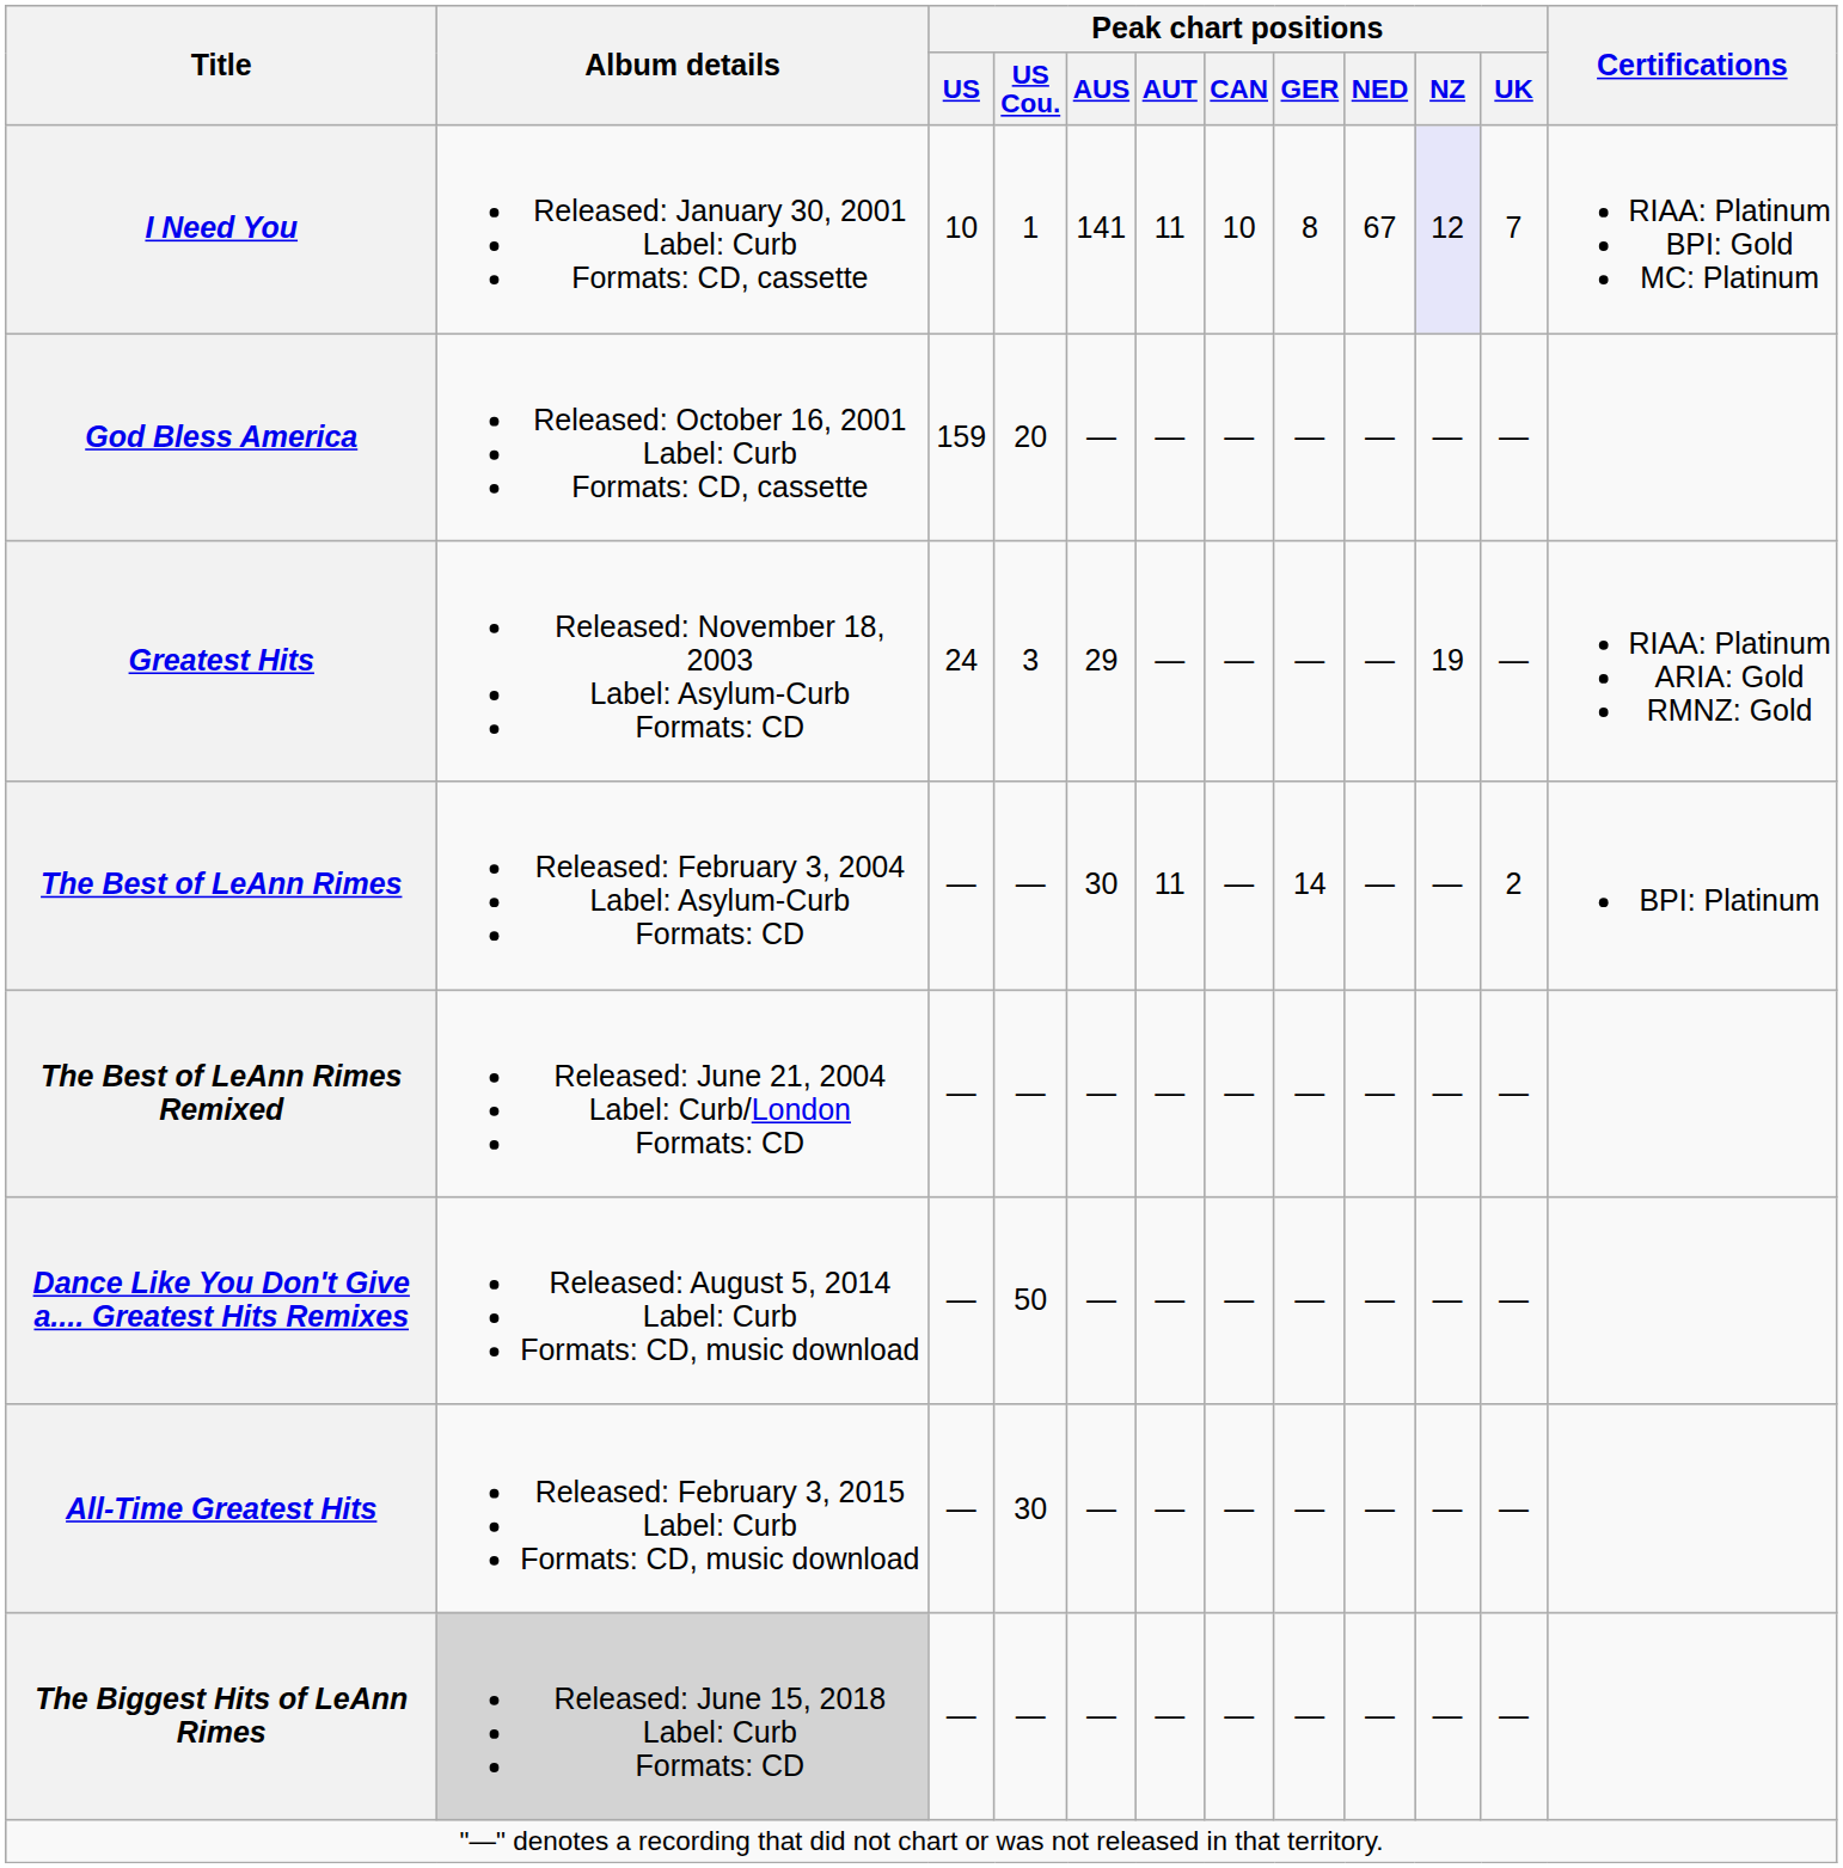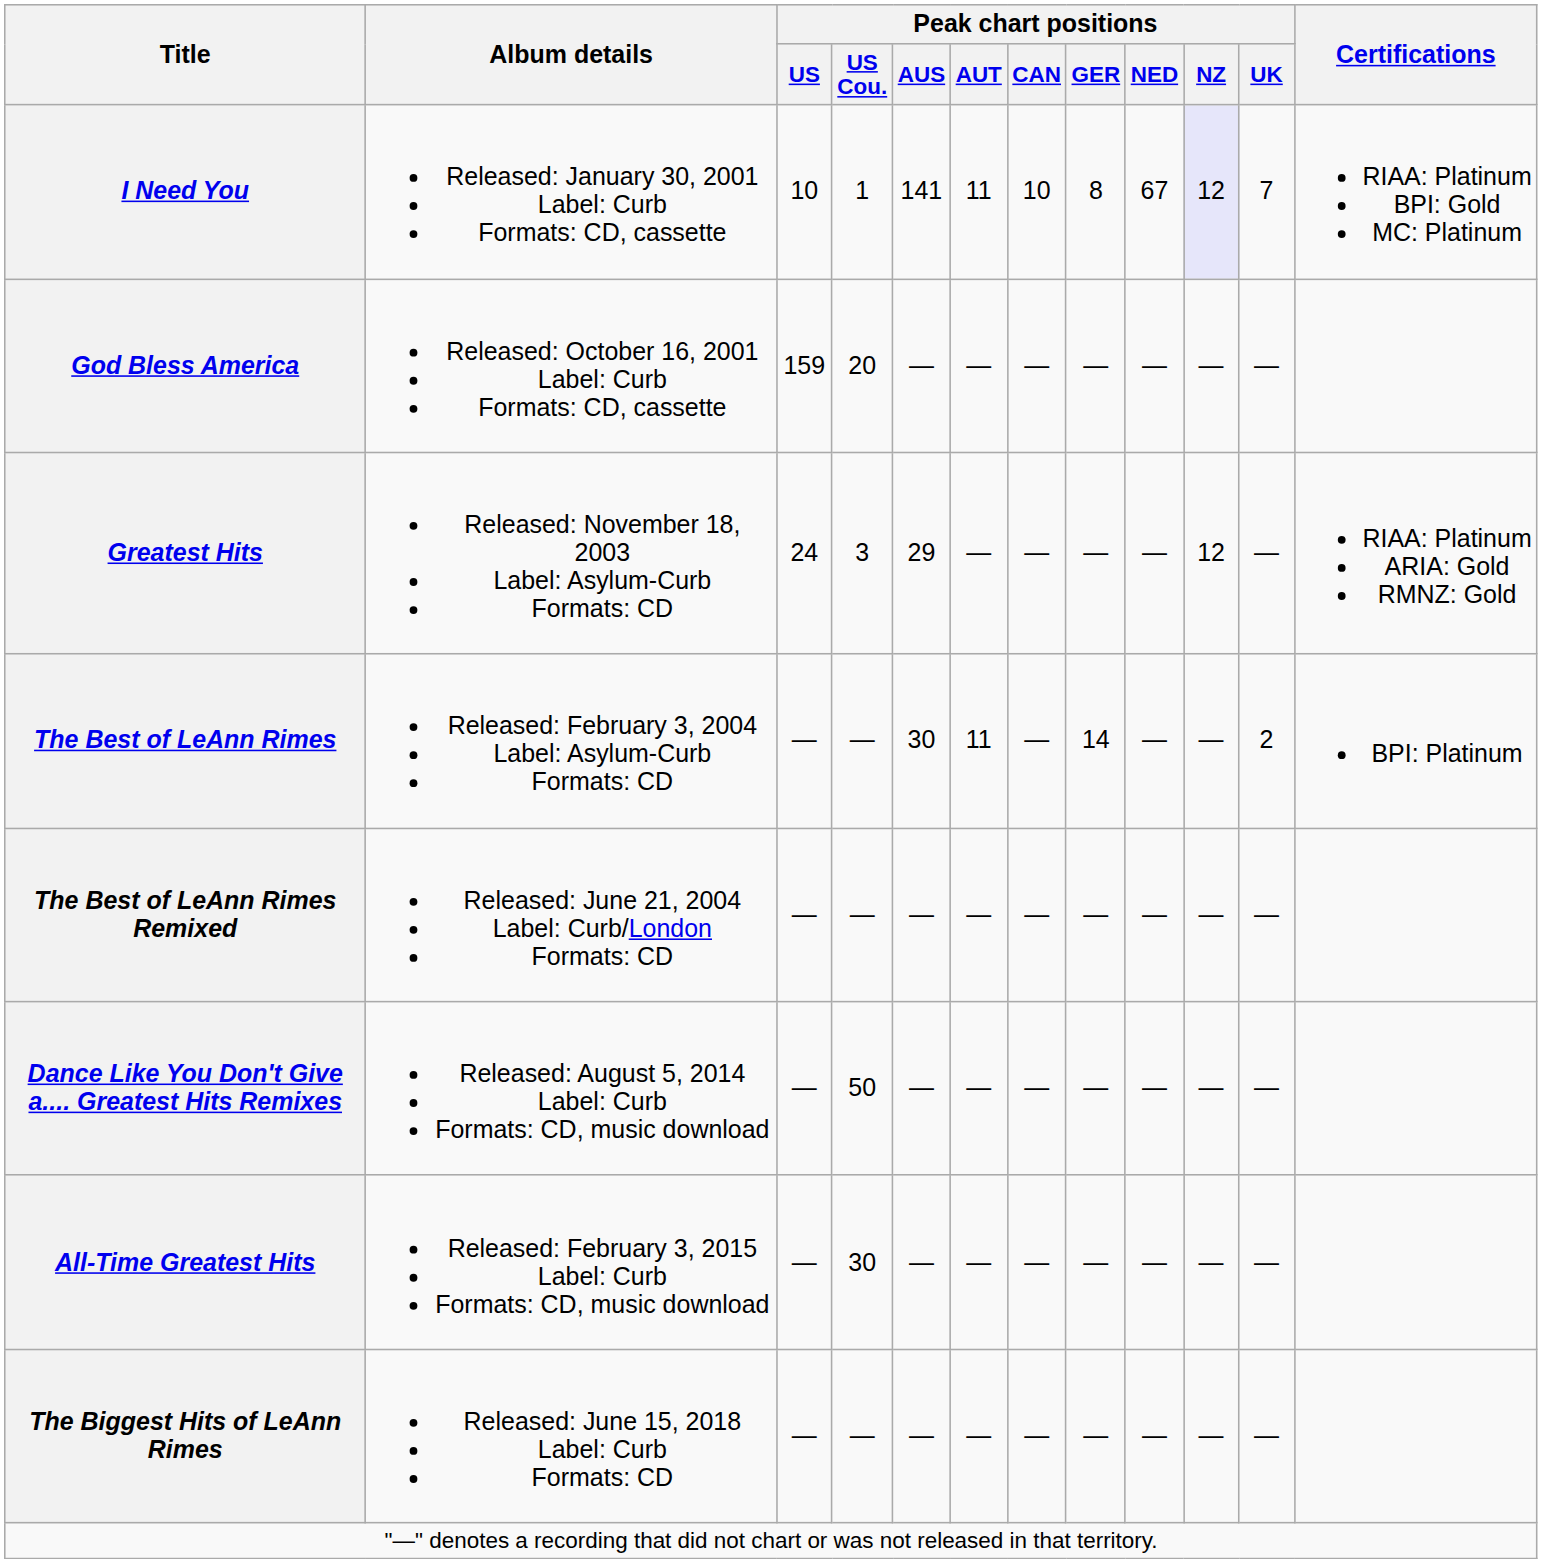 <table class="wikitable plainrowheaders" style="text-align:center;">
 <tr>
 <th scope="col" rowspan="2" style="width:14em;">Title</th>
 <th scope="col" rowspan="2" style="width:16em;">Album details</th>
 <th scope="col" colspan="9">Peak chart positions</th>
 <th scope="col" rowspan="2"><a href='#'>Certifications</a></th>
 </tr>
 <tr>
 <th scope="col" style="width:2em;font-size:90%;"><a href='#'>US</a><br></th>
 <th scope="col" style="width:2em;font-size:90%;"><a href='#'>US<br>Cou.</a><br></th>
 <th scope="col" style="width:2em;font-size:90%;"><a href='#'>AUS</a><br></th>
 <th scope="col" style="width:2em;font-size:90%;"><a href='#'>AUT</a><br></th>
 <th scope="col" style="width:2em;font-size:90%;"><a href='#'>CAN</a><br></th>
 <th scope="col" style="width:2em;font-size:90%;"><a href='#'>GER</a><br></th>
 <th scope="col" style="width:2em;font-size:90%;"><a href='#'>NED</a><br></th>
 <th scope="col" style="width:2em;font-size:90%;"><a href='#'>NZ</a><br></th>
 <th scope="col" style="width:2em;font-size:90%;"><a href='#'>UK</a><br></th>
 </tr>
 <tr>
 <th scope="row"><em><a href='#'>I Need You</a></em></th>
 <td><br><ul><li>Released: January 30, 2001</li><li>Label: Curb</li><li>Formats: CD, cassette</li></ul></td>
 <td>10</td>
 <td>1</td>
 <td>141</td>
 <td>11</td>
 <td>10</td>
 <td>8</td>
 <td>67</td>
 <td style="background: lavender;">12</td>
 <td>7</td>
 <td><br><ul><li>RIAA: Platinum</li><li>BPI: Gold</li><li>MC: Platinum</li></ul></td>
 </tr>
 <tr>
 <th scope="row"><em><a href='#'>God Bless America</a></em></th>
 <td><br><ul><li>Released: October 16, 2001</li><li>Label: Curb</li><li>Formats: CD, cassette</li></ul></td>
 <td>159</td>
 <td>20</td>
 <td>—</td>
 <td>—</td>
 <td>—</td>
 <td>—</td>
 <td>—</td>
 <td>—</td>
 <td>—</td>
 <td></td>
 </tr>
 <tr>
 <th scope="row"><em><a href='#'>Greatest Hits</a></em></th>
 <td><br><ul><li>Released: November 18, 2003</li><li>Label: Asylum-Curb</li><li>Formats: CD</li></ul></td>
 <td>24</td>
 <td>3</td>
 <td>29</td>
 <td>—</td>
 <td>—</td>
 <td>—</td>
 <td>—</td>
-<td>19</td>
+<td>12</td>
 <td>—</td>
 <td><br><ul><li>RIAA: Platinum</li><li>ARIA: Gold</li><li>RMNZ: Gold</li></ul></td>
 </tr>
 <tr>
 <th scope="row"><em><a href='#'>The Best of LeAnn Rimes</a></em></th>
 <td><br><ul><li>Released: February 3, 2004</li><li>Label: Asylum-Curb</li><li>Formats: CD</li></ul></td>
 <td>—</td>
 <td>—</td>
 <td>30</td>
 <td>11</td>
 <td>—</td>
 <td>14</td>
 <td>—</td>
 <td>—</td>
 <td>2</td>
 <td><br><ul><li>BPI: Platinum</li></ul></td>
 </tr>
 <tr>
 <th scope="row"><em>The Best of LeAnn Rimes Remixed</em></th>
 <td><br><ul><li>Released: June 21, 2004</li><li>Label: Curb/<a href='#'>London</a></li><li>Formats: CD</li></ul></td>
 <td>—</td>
 <td>—</td>
 <td>—</td>
 <td>—</td>
 <td>—</td>
 <td>—</td>
 <td>—</td>
 <td>—</td>
 <td>—</td>
 <td></td>
 </tr>
 <tr>
 <th scope="row"><em><a href='#'>Dance Like You Don't Give a.... Greatest Hits Remixes</a></em></th>
 <td><br><ul><li>Released: August 5, 2014</li><li>Label: Curb</li><li>Formats: CD, music download</li></ul></td>
 <td>—</td>
 <td>50</td>
 <td>—</td>
 <td>—</td>
 <td>—</td>
 <td>—</td>
 <td>—</td>
 <td>—</td>
 <td>—</td>
 <td></td>
 </tr>
 <tr>
 <th scope="row"><em><a href='#'>All-Time Greatest Hits</a></em></th>
 <td><br><ul><li>Released: February 3, 2015</li><li>Label: Curb</li><li>Formats: CD, music download</li></ul></td>
 <td>—</td>
 <td>30</td>
 <td>—</td>
 <td>—</td>
 <td>—</td>
 <td>—</td>
 <td>—</td>
 <td>—</td>
 <td>—</td>
 <td></td>
 </tr>
 <tr>
 <th scope="row"><em>The Biggest Hits of LeAnn Rimes</em></th>
-<td style="background: lightgrey;"><br><ul><li>Released: June 15, 2018</li><li>Label: Curb</li><li>Formats: CD</li></ul></td>
+<td><br><ul><li>Released: June 15, 2018</li><li>Label: Curb</li><li>Formats: CD</li></ul></td>
 <td>—</td>
 <td>—</td>
 <td>—</td>
 <td>—</td>
 <td>—</td>
 <td>—</td>
 <td>—</td>
 <td>—</td>
 <td>—</td>
 <td></td>
 </tr>
 <tr>
 <td colspan="13" style="font-size:90%">"—" denotes a recording that did not chart or was not released in that territory.</td>
 </tr>
 </table>
